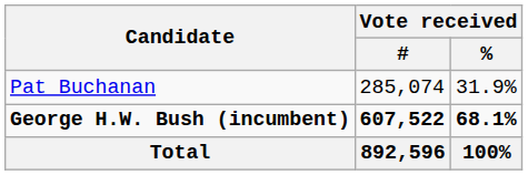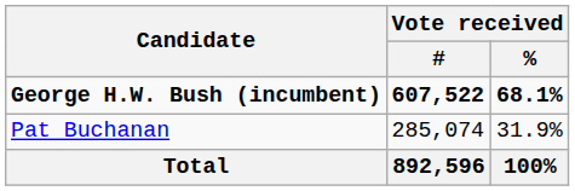 <table class="wikitable sortable">
 <tr>
 <th rowspan="2">Candidate</th>
 <th colspan="2">Vote received</th>
 </tr>
 <tr>
 <th>#</th>
 <th>%</th>
 </tr>
 <tr>
+<td><strong>George H.W. Bush</strong> <strong>(incumbent)</strong></td>
+<td><strong>607,522</strong></td>
+<td><strong>68.1%</strong></td>
+</tr>
+<tr>
 <td><a href='#'>Pat Buchanan</a></td>
 <td>285,074</td>
 <td>31.9%</td>
-</tr>
-<tr>
-<td><strong>George H.W. Bush</strong> <strong>(incumbent)</strong></td>
-<td><strong>607,522</strong></td>
-<td><strong>68.1%</strong></td>
 </tr>
 <tr>
 <th>Total</th>
 <th>892,596</th>
 <th>100%</th>
 </tr>
 </table>
